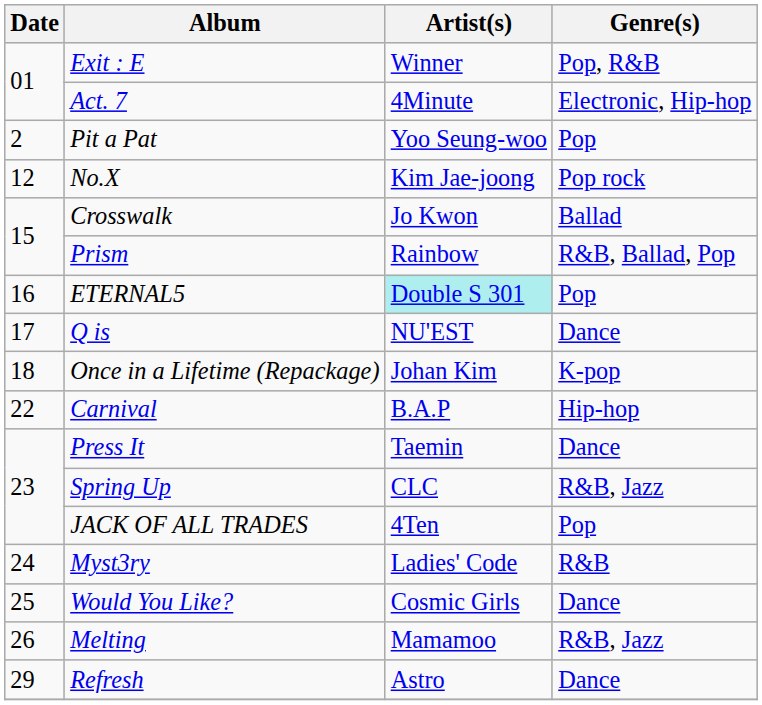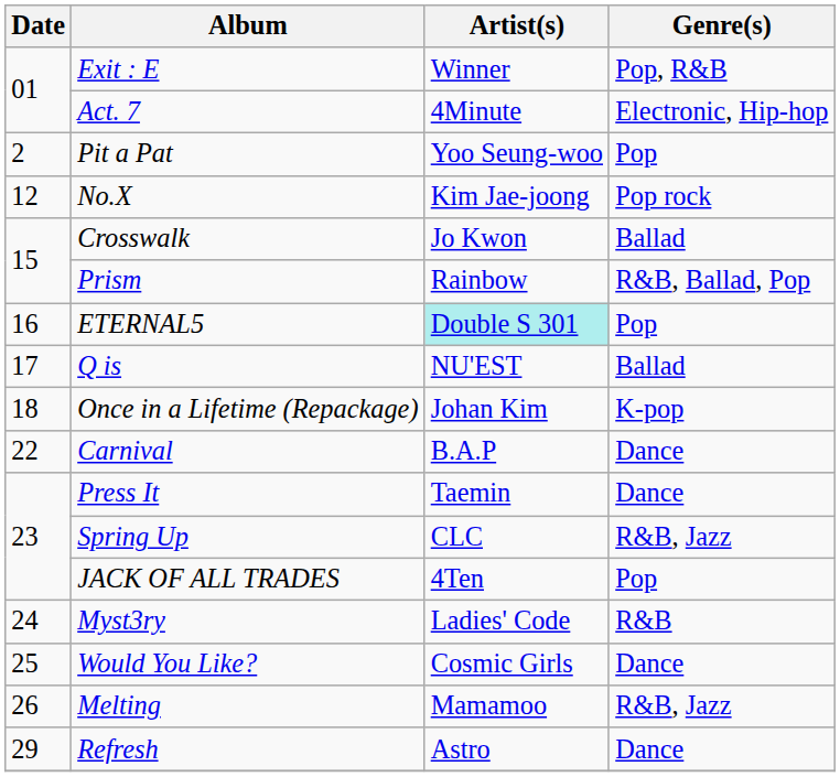 <table class="wikitable">
 <tr>
 <th>Date</th>
 <th>Album</th>
 <th>Artist(s)</th>
 <th>Genre(s)</th>
 </tr>
 <tr>
 <td rowspan="2">01</td>
 <td><em><a href='#'>Exit : E</a></em></td>
 <td><a href='#'>Winner</a></td>
 <td><a href='#'>Pop</a>, <a href='#'>R&B</a></td>
 </tr>
 <tr>
 <td><em><a href='#'>Act. 7</a></em></td>
 <td><a href='#'>4Minute</a></td>
 <td><a href='#'>Electronic</a>, <a href='#'>Hip-hop</a></td>
 </tr>
 <tr>
 <td>2</td>
 <td><em>Pit a Pat</em></td>
 <td><a href='#'>Yoo Seung-woo</a></td>
 <td><a href='#'>Pop</a></td>
 </tr>
 <tr>
 <td>12</td>
 <td><em>No.X</em></td>
 <td><a href='#'>Kim Jae-joong</a></td>
 <td><a href='#'>Pop rock</a></td>
 </tr>
 <tr>
 <td rowspan="2">15</td>
 <td><em>Crosswalk</em></td>
 <td><a href='#'>Jo Kwon</a></td>
 <td><a href='#'>Ballad</a></td>
 </tr>
 <tr>
 <td><em><a href='#'>Prism</a></em></td>
 <td><a href='#'>Rainbow</a></td>
 <td><a href='#'>R&B</a>, <a href='#'>Ballad</a>, <a href='#'>Pop</a></td>
 </tr>
 <tr>
 <td>16</td>
 <td><em>ETERNAL5</em></td>
 <td style="background: paleturquoise;"><a href='#'>Double S 301</a></td>
 <td><a href='#'>Pop</a></td>
 </tr>
 <tr>
 <td>17</td>
 <td><em><a href='#'>Q is</a></em></td>
 <td><a href='#'>NU'EST</a></td>
-<td><a href='#'>Dance</a></td>
+<td><a href='#'>Ballad</a></td>
 </tr>
 <tr>
 <td>18</td>
 <td><em>Once in a Lifetime (Repackage)</em></td>
 <td><a href='#'>Johan Kim</a></td>
 <td><a href='#'>K-pop</a></td>
 </tr>
 <tr>
 <td>22</td>
 <td><em><a href='#'>Carnival</a></em></td>
 <td><a href='#'>B.A.P</a></td>
-<td><a href='#'>Hip-hop</a></td>
+<td><a href='#'>Dance</a></td>
 </tr>
 <tr>
 <td rowspan="3">23</td>
 <td><em><a href='#'>Press It</a></em></td>
 <td><a href='#'>Taemin</a></td>
 <td><a href='#'>Dance</a></td>
 </tr>
 <tr>
 <td><em><a href='#'>Spring Up</a></em></td>
 <td><a href='#'>CLC</a></td>
 <td><a href='#'>R&B</a>, <a href='#'>Jazz</a></td>
 </tr>
 <tr>
 <td><em>JACK OF ALL TRADES</em></td>
 <td><a href='#'>4Ten</a></td>
 <td><a href='#'>Pop</a></td>
 </tr>
 <tr>
 <td>24</td>
 <td><em><a href='#'>Myst3ry</a></em></td>
 <td><a href='#'>Ladies' Code</a></td>
 <td><a href='#'>R&B</a></td>
 </tr>
 <tr>
 <td>25</td>
 <td><em><a href='#'>Would You Like?</a></em></td>
 <td><a href='#'>Cosmic Girls</a></td>
 <td><a href='#'>Dance</a></td>
 </tr>
 <tr>
 <td>26</td>
 <td><em><a href='#'>Melting</a></em></td>
 <td><a href='#'>Mamamoo</a></td>
 <td><a href='#'>R&B</a>, <a href='#'>Jazz</a></td>
 </tr>
 <tr>
 <td>29</td>
 <td><em><a href='#'>Refresh</a></em></td>
 <td><a href='#'>Astro</a></td>
 <td><a href='#'>Dance</a></td>
 </tr>
 <tr>
 </tr>
 </table>
